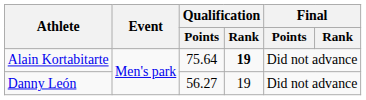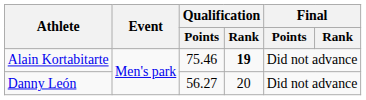 <table class="wikitable" style="font-size:90%">
 <tr>
 <th rowspan="2">Athlete</th>
 <th rowspan="2">Event</th>
 <th colspan="2">Qualification</th>
 <th colspan="2">Final</th>
 </tr>
 <tr style="font-size: 95%">
 <th>Points</th>
 <th>Rank</th>
 <th>Points</th>
 <th>Rank</th>
 </tr>
 <tr align=center>
 <td align=left><a href='#'>Alain Kortabitarte</a></td>
 <td align=left rowspan=2><a href='#'>Men's park</a></td>
-<td>75.64</td>
+<td>75.46</td>
 <td><strong>19</strong></td>
 <td colspan=2>Did not advance</td>
 </tr>
 <tr align=center>
 <td align=left><a href='#'>Danny León</a></td>
 <td>56.27</td>
-<td>19</td>
+<td>20</td>
 <td colspan=2>Did not advance</td>
 </tr>
 </table>
